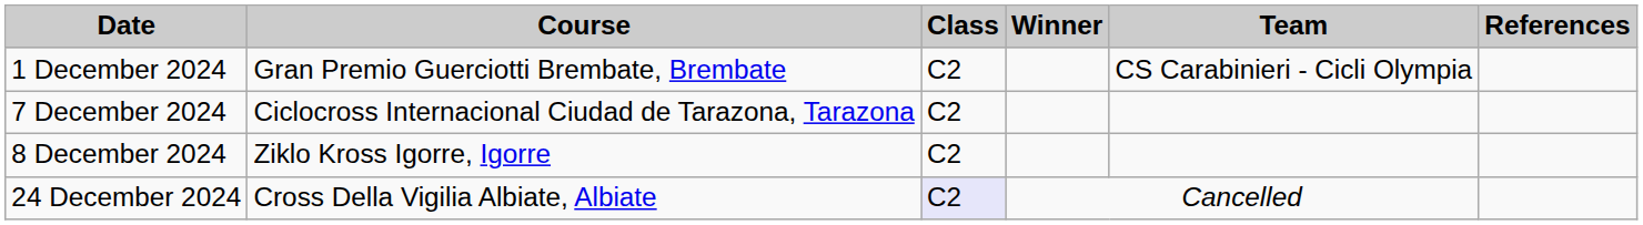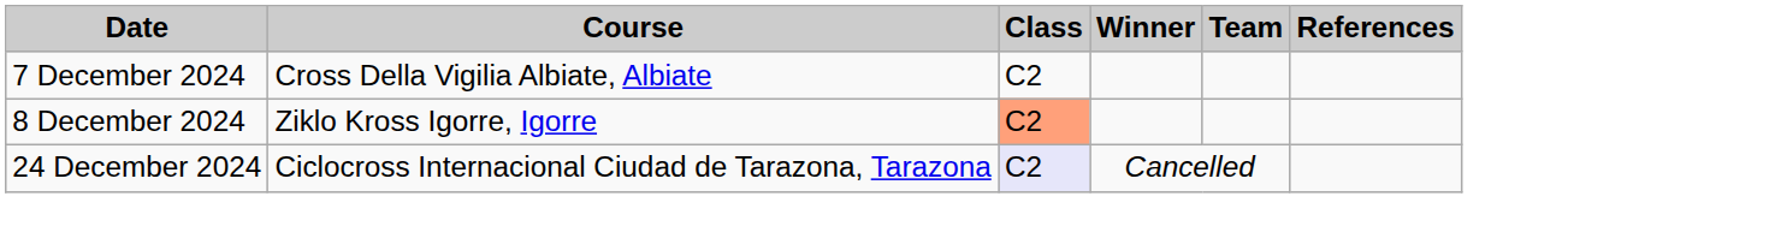 <table class="wikitable sortable alternance ">
 <tr>
 <th scope="col" style="background-color:#CCCCCC;">Date</th>
 <th scope="col" style="background-color:#CCCCCC;">Course</th>
 <th scope="col" style="background-color:#CCCCCC;">Class</th>
 <th scope="col" style="background-color:#CCCCCC;">Winner</th>
 <th scope="col" style="background-color:#CCCCCC;">Team</th>
 <th scope="col" style="background-color:#CCCCCC;">References</th>
 </tr>
 <tr>
-<td>1 December 2024</td>
-<td> Gran Premio Guerciotti Brembate, <a href='#'>Brembate</a></td>
-<td>C2</td>
-<td></td>
-<td>CS Carabinieri - Cicli Olympia</td>
-<td></td>
-</tr>
-<tr>
 <td>7 December 2024</td>
-<td> Ciclocross Internacional Ciudad de Tarazona, <a href='#'>Tarazona</a></td>
+<td> Cross Della Vigilia Albiate, <a href='#'>Albiate</a></td>
 <td>C2</td>
 <td></td>
 <td></td>
 <td></td>
 </tr>
 <tr>
 <td>8 December 2024</td>
 <td> Ziklo Kross Igorre, <a href='#'>Igorre</a></td>
-<td>C2</td>
+<td style="background: lightsalmon;">C2</td>
 <td></td>
 <td></td>
 <td></td>
 </tr>
 <tr>
 <td>24 December 2024</td>
-<td> Cross Della Vigilia Albiate, <a href='#'>Albiate</a></td>
+<td> Ciclocross Internacional Ciudad de Tarazona, <a href='#'>Tarazona</a></td>
 <td style="background: lavender;">C2</td>
 <td align=center colspan="2"><em>Cancelled</em></td>
 <td></td>
 </tr>
 </table>
